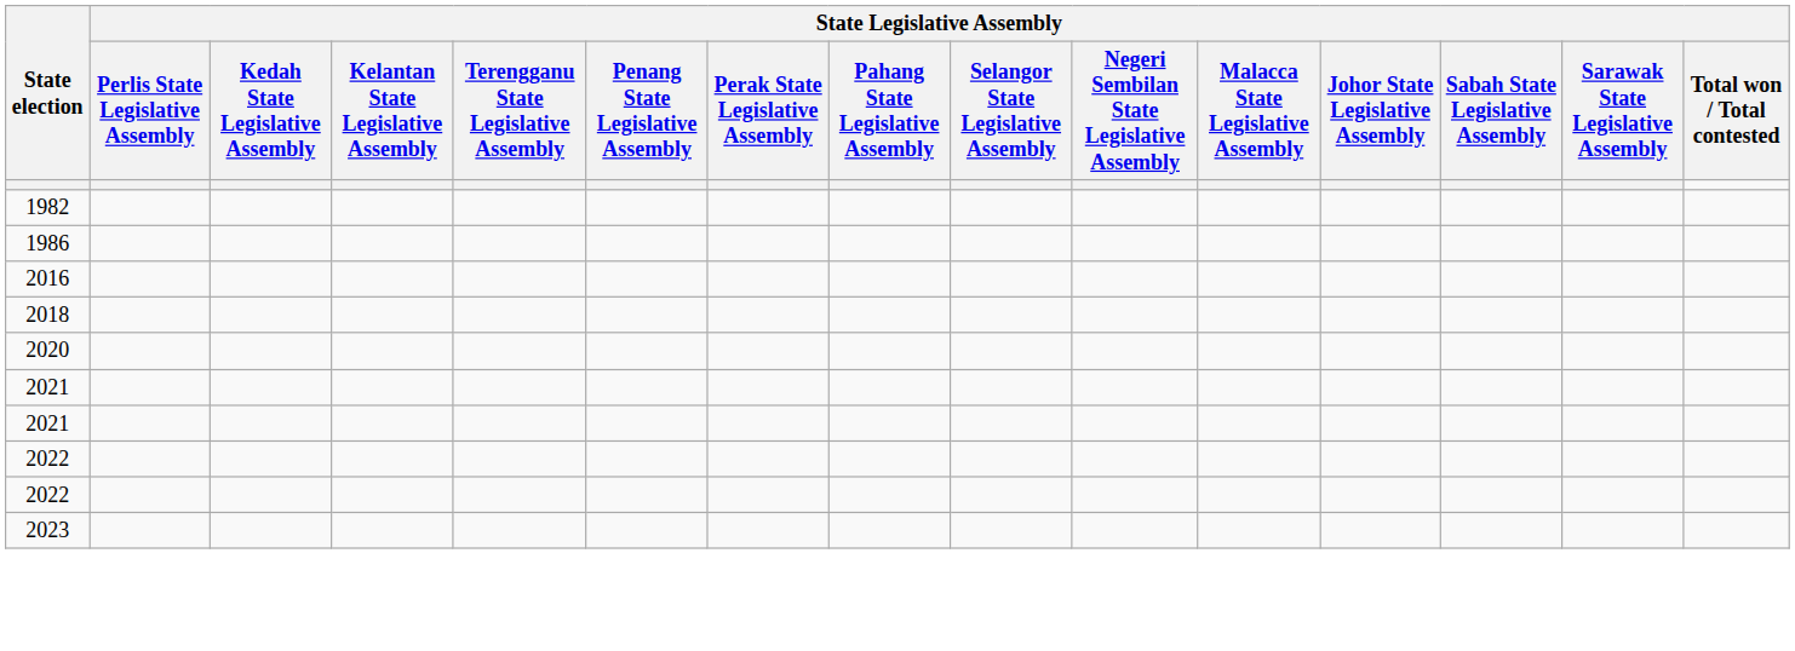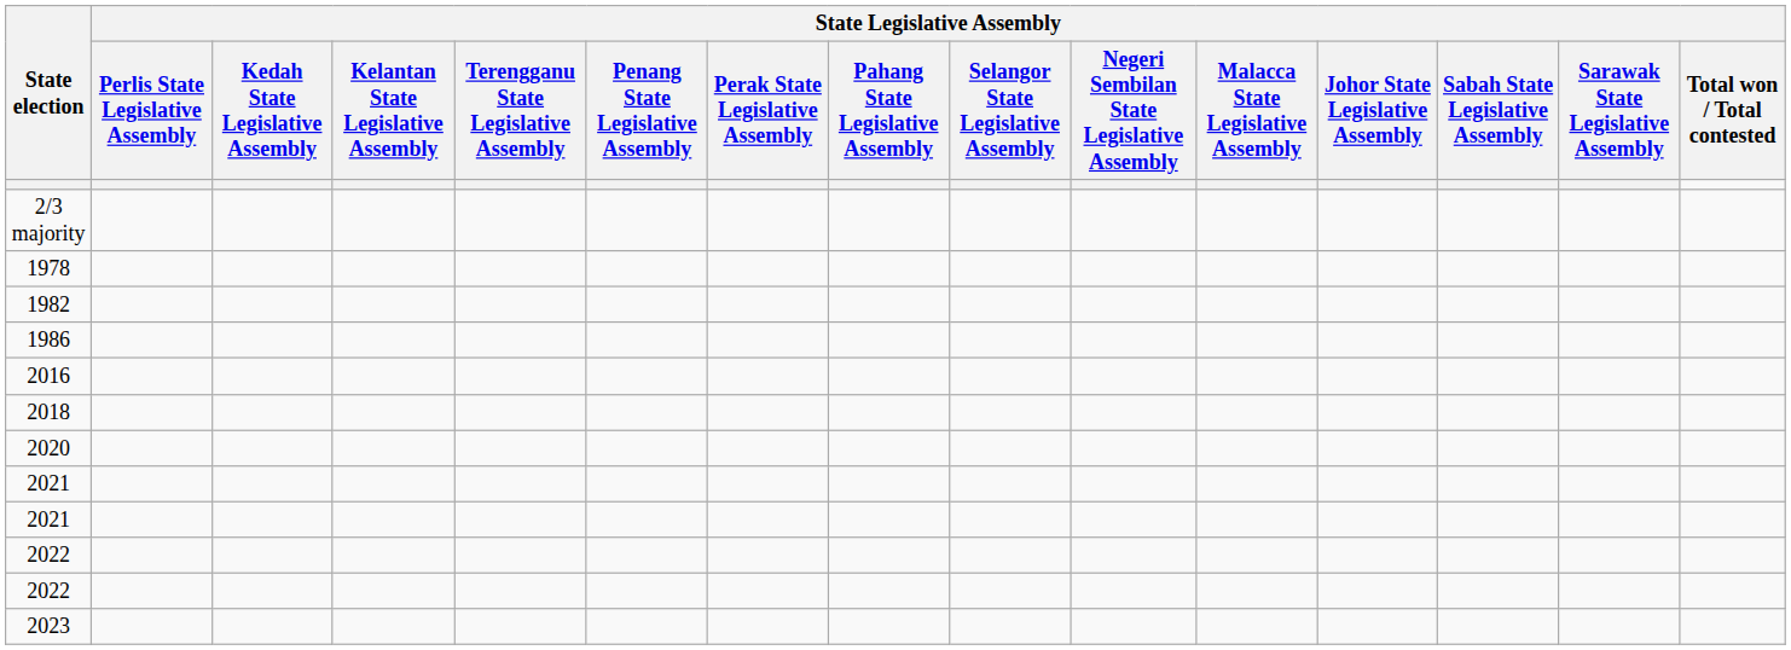 <table class="wikitable sortable" style="text-align:center; font-size:95%">
 <tr>
 <th rowspan=2>State election</th>
 <th colspan=14>State Legislative Assembly</th>
 </tr>
 <tr>
 <th><a href='#'>Perlis State Legislative Assembly</a></th>
 <th><a href='#'>Kedah State Legislative Assembly</a></th>
 <th><a href='#'>Kelantan State Legislative Assembly</a></th>
 <th><a href='#'>Terengganu State Legislative Assembly</a></th>
 <th><a href='#'>Penang State Legislative Assembly</a></th>
 <th><a href='#'>Perak State Legislative Assembly</a></th>
 <th><a href='#'>Pahang State Legislative Assembly</a></th>
 <th><a href='#'>Selangor State Legislative Assembly</a></th>
 <th><a href='#'>Negeri Sembilan State Legislative Assembly</a></th>
 <th><a href='#'>Malacca State Legislative Assembly</a></th>
 <th><a href='#'>Johor State Legislative Assembly</a></th>
 <th><a href='#'>Sabah State Legislative Assembly</a></th>
 <th><a href='#'>Sarawak State Legislative Assembly</a></th>
 <th>Total won / Total contested</th>
 </tr>
 <tr>
 <th></th>
 <th></th>
 <th></th>
 <th></th>
 <th></th>
 <th></th>
 <th></th>
 <th></th>
 <th></th>
 <th></th>
 <th></th>
 <th></th>
 <th></th>
 <th></th>
+</tr>
+<tr>
+<td>2/3 majority</td>
+<td></td>
+<td></td>
+<td></td>
+<td></td>
+<td></td>
+<td></td>
+<td></td>
+<td></td>
+<td></td>
+<td></td>
+<td></td>
+<td></td>
+<td></td>
+<td></td>
+</tr>
+<tr>
+<td>1978</td>
+<td></td>
+<td></td>
+<td></td>
+<td></td>
+<td></td>
+<td></td>
+<td></td>
+<td></td>
+<td></td>
+<td></td>
+<td></td>
+<td></td>
+<td></td>
+<td></td>
 </tr>
 <tr>
 <td>1982</td>
 <td></td>
 <td></td>
 <td></td>
 <td></td>
 <td></td>
 <td></td>
 <td></td>
 <td></td>
 <td></td>
 <td></td>
 <td></td>
 <td></td>
 <td></td>
 <td></td>
 </tr>
 <tr>
 <td>1986</td>
 <td></td>
 <td></td>
 <td></td>
 <td></td>
 <td></td>
 <td></td>
 <td></td>
 <td></td>
 <td></td>
 <td></td>
 <td></td>
 <td></td>
 <td></td>
 <td></td>
 </tr>
 <tr>
 <td>2016</td>
 <td></td>
 <td></td>
 <td></td>
 <td></td>
 <td></td>
 <td></td>
 <td></td>
 <td></td>
 <td></td>
 <td></td>
 <td></td>
 <td></td>
 <td></td>
 <td></td>
 </tr>
 <tr>
 <td>2018</td>
 <td></td>
 <td></td>
 <td></td>
 <td></td>
 <td></td>
 <td></td>
 <td></td>
 <td></td>
 <td></td>
 <td></td>
 <td></td>
 <td></td>
 <td></td>
 <td></td>
 </tr>
 <tr>
 <td>2020</td>
 <td></td>
 <td></td>
 <td></td>
 <td></td>
 <td></td>
 <td></td>
 <td></td>
 <td></td>
 <td></td>
 <td></td>
 <td></td>
 <td></td>
 <td></td>
 <td></td>
 </tr>
 <tr>
 <td>2021</td>
 <td></td>
 <td></td>
 <td></td>
 <td></td>
 <td></td>
 <td></td>
 <td></td>
 <td></td>
 <td></td>
 <td></td>
 <td></td>
 <td></td>
 <td></td>
 <td></td>
 </tr>
 <tr>
 <td>2021</td>
 <td></td>
 <td></td>
 <td></td>
 <td></td>
 <td></td>
 <td></td>
 <td></td>
 <td></td>
 <td></td>
 <td></td>
 <td></td>
 <td></td>
 <td></td>
 <td></td>
 </tr>
 <tr>
 <td>2022</td>
 <td></td>
 <td></td>
 <td></td>
 <td></td>
 <td></td>
 <td></td>
 <td></td>
 <td></td>
 <td></td>
 <td></td>
 <td></td>
 <td></td>
 <td></td>
 <td></td>
 </tr>
 <tr>
 <td>2022</td>
 <td></td>
 <td></td>
 <td></td>
 <td></td>
 <td></td>
 <td></td>
 <td></td>
 <td></td>
 <td></td>
 <td></td>
 <td></td>
 <td></td>
 <td></td>
 <td></td>
 </tr>
 <tr>
 <td>2023</td>
 <td></td>
 <td></td>
 <td></td>
 <td></td>
 <td></td>
 <td></td>
 <td></td>
 <td></td>
 <td></td>
 <td></td>
 <td></td>
 <td></td>
 <td></td>
 <td></td>
 </tr>
 </table>
